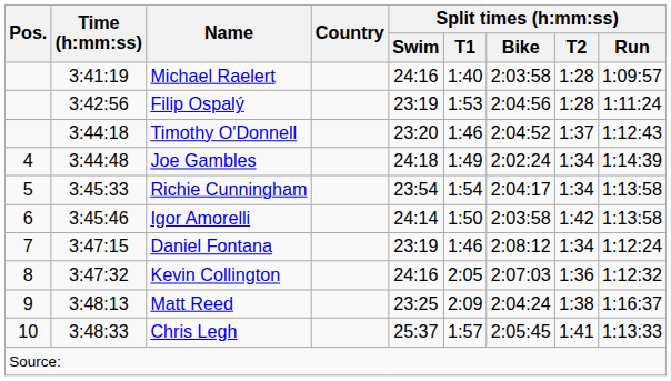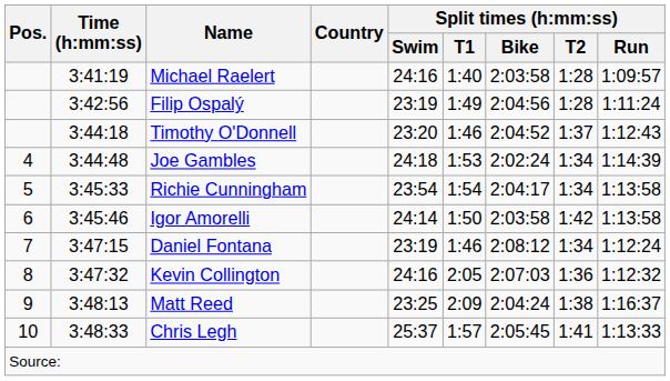 <table class="wikitable" style="text-align:center">
 <tr>
 <th rowspan="2">Pos.</th>
 <th rowspan="2">Time<br>(h:mm:ss)</th>
 <th rowspan="2">Name</th>
 <th rowspan="2">Country</th>
 <th colspan="5">Split times (h:mm:ss)</th>
 </tr>
 <tr>
 <th>Swim</th>
 <th>T1</th>
 <th>Bike</th>
 <th>T2</th>
 <th>Run</th>
 </tr>
 <tr>
 <td></td>
 <td>3:41:19</td>
 <td align="left"><a href='#'>Michael Raelert</a></td>
 <td align="left"></td>
 <td>24:16</td>
 <td>1:40</td>
 <td>2:03:58</td>
 <td>1:28</td>
 <td>1:09:57</td>
 </tr>
 <tr>
 <td></td>
 <td>3:42:56</td>
 <td align="left"><a href='#'>Filip Ospalý</a></td>
 <td align="left"></td>
 <td>23:19</td>
-<td>1:53</td>
+<td>1:49</td>
 <td>2:04:56</td>
 <td>1:28</td>
 <td>1:11:24</td>
 </tr>
 <tr>
 <td></td>
 <td>3:44:18</td>
 <td align="left"><a href='#'>Timothy O'Donnell</a></td>
 <td align="left"></td>
 <td>23:20</td>
 <td>1:46</td>
 <td>2:04:52</td>
 <td>1:37</td>
 <td>1:12:43</td>
 </tr>
 <tr>
 <td>4</td>
 <td>3:44:48</td>
 <td align="left"><a href='#'>Joe Gambles</a></td>
 <td align="left"></td>
 <td>24:18</td>
-<td>1:49</td>
+<td>1:53</td>
 <td>2:02:24</td>
 <td>1:34</td>
 <td>1:14:39</td>
 </tr>
 <tr>
 <td>5</td>
 <td>3:45:33</td>
 <td align="left"><a href='#'>Richie Cunningham</a></td>
 <td align="left"></td>
 <td>23:54</td>
 <td>1:54</td>
 <td>2:04:17</td>
 <td>1:34</td>
 <td>1:13:58</td>
 </tr>
 <tr>
 <td>6</td>
 <td>3:45:46</td>
 <td align="left"><a href='#'>Igor Amorelli</a></td>
 <td align="left"></td>
 <td>24:14</td>
 <td>1:50</td>
 <td>2:03:58</td>
 <td>1:42</td>
 <td>1:13:58</td>
 </tr>
 <tr>
 <td>7</td>
 <td>3:47:15</td>
 <td align="left"><a href='#'>Daniel Fontana</a></td>
 <td align="left"></td>
 <td>23:19</td>
 <td>1:46</td>
 <td>2:08:12</td>
 <td>1:34</td>
 <td>1:12:24</td>
 </tr>
 <tr>
 <td>8</td>
 <td>3:47:32</td>
 <td align="left"><a href='#'>Kevin Collington</a></td>
 <td align="left"></td>
 <td>24:16</td>
 <td>2:05</td>
 <td>2:07:03</td>
 <td>1:36</td>
 <td>1:12:32</td>
 </tr>
 <tr>
 <td>9</td>
 <td>3:48:13</td>
 <td align="left"><a href='#'>Matt Reed</a></td>
 <td align="left"></td>
 <td>23:25</td>
 <td>2:09</td>
 <td>2:04:24</td>
 <td>1:38</td>
 <td>1:16:37</td>
 </tr>
 <tr>
 <td>10</td>
 <td>3:48:33</td>
 <td align="left"><a href='#'>Chris Legh</a></td>
 <td align="left"></td>
 <td>25:37</td>
 <td>1:57</td>
 <td>2:05:45</td>
 <td>1:41</td>
 <td>1:13:33</td>
 </tr>
 <tr>
 <td colspan="9" align="left"><small>Source:</small></td>
 </tr>
 </table>
